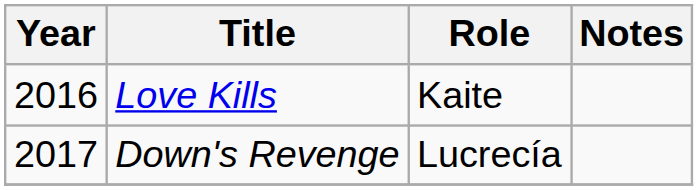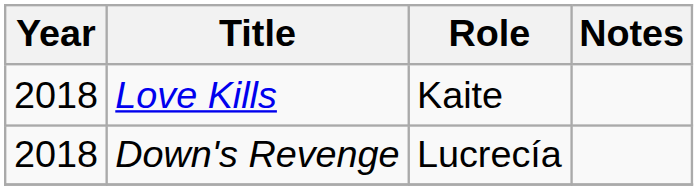 <table class="wikitable sortable">
 <tr>
 <th>Year</th>
 <th>Title</th>
 <th>Role</th>
 <th>Notes</th>
 </tr>
 <tr>
-<td>2016</td>
+<td>2018</td>
 <td><em><a href='#'>Love Kills</a></em></td>
 <td>Kaite</td>
 <td></td>
 </tr>
 <tr>
-<td>2017</td>
+<td>2018</td>
 <td><em>Down's Revenge</em></td>
 <td>Lucrecía</td>
 <td></td>
 </tr>
 <tr>
 </tr>
 </table>
